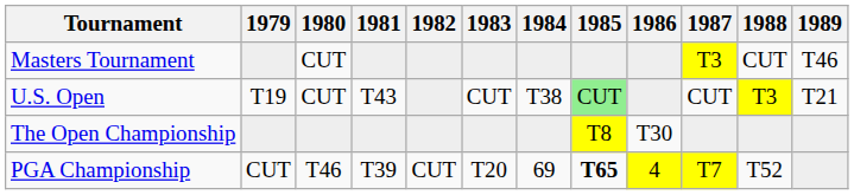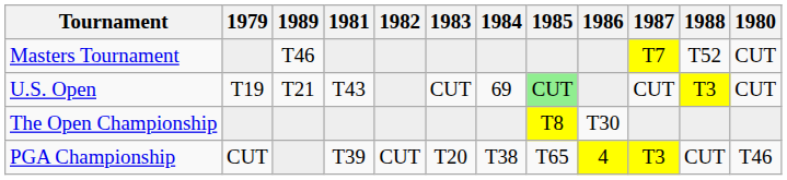 <table class="wikitable" style="font-size:95%;text-align:center;">
 <tr>
 <th>Tournament</th>
 <th>1979</th>
-<th>1980</th>
+<th>1989</th>
 <th>1981</th>
 <th>1982</th>
 <th>1983</th>
 <th>1984</th>
 <th>1985</th>
 <th>1986</th>
 <th>1987</th>
 <th>1988</th>
-<th>1989</th>
+<th>1980</th>
 </tr>
 <tr>
 <td align=left><a href='#'>Masters Tournament</a></td>
 <td style="background:#eeeeee;"></td>
-<td>CUT</td>
+<td>T46</td>
 <td style="background:#eeeeee;"></td>
 <td style="background:#eeeeee;"></td>
 <td style="background:#eeeeee;"></td>
 <td style="background:#eeeeee;"></td>
 <td style="background:#eeeeee;"></td>
 <td style="background:#eeeeee;"></td>
-<td style="background:yellow;">T3</td>
+<td style="background:yellow;">T7</td>
+<td>T52</td>
 <td>CUT</td>
-<td>T46</td>
 </tr>
 <tr>
 <td align=left><a href='#'>U.S. Open</a></td>
 <td>T19</td>
-<td>CUT</td>
+<td>T21</td>
 <td>T43</td>
 <td style="background:#eeeeee;"></td>
 <td>CUT</td>
-<td>T38</td>
+<td>69</td>
 <td style="background: lightgreen;">CUT</td>
 <td style="background:#eeeeee;"></td>
 <td>CUT</td>
 <td style="background:yellow;">T3</td>
-<td>T21</td>
+<td>CUT</td>
 </tr>
 <tr>
 <td align=left><a href='#'>The Open Championship</a></td>
 <td style="background:#eeeeee;"></td>
 <td style="background:#eeeeee;"></td>
 <td style="background:#eeeeee;"></td>
 <td style="background:#eeeeee;"></td>
 <td style="background:#eeeeee;"></td>
 <td style="background:#eeeeee;"></td>
 <td style="background:yellow;">T8</td>
 <td>T30</td>
 <td style="background:#eeeeee;"></td>
 <td style="background:#eeeeee;"></td>
 <td style="background:#eeeeee;"></td>
 </tr>
 <tr>
 <td align=left><a href='#'>PGA Championship</a></td>
 <td>CUT</td>
-<td>T46</td>
+<td style="background:#eeeeee;"></td>
 <td>T39</td>
 <td>CUT</td>
 <td>T20</td>
-<td>69</td>
-<td><strong>T65</strong></td>
+<td>T38</td>
+<td>T65</td>
 <td style="background:yellow;">4</td>
-<td style="background:yellow;">T7</td>
-<td>T52</td>
-<td style="background:#eeeeee;"></td>
+<td style="background:yellow;">T3</td>
+<td>CUT</td>
+<td>T46</td>
 </tr>
 </table>
